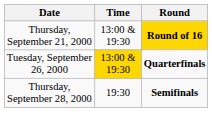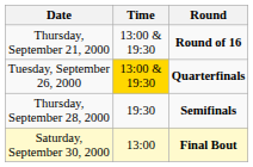 <table class="wikitable" style=" text-align:center; font-size:100%;" width="35%">
 <tr>
 <th>Date</th>
 <th>Time</th>
 <th>Round</th>
 </tr>
 <tr>
 <td>Thursday, September 21, 2000</td>
 <td>13:00 & 19:30</td>
-<td style="background: gold;"><strong>Round of 16</strong></td>
+<td><strong>Round of 16</strong></td>
 </tr>
 <tr>
 <td>Tuesday, September 26, 2000</td>
 <td style="background: gold;">13:00 & 19:30</td>
 <td><strong>Quarterfinals</strong></td>
 </tr>
 <tr>
 <td>Thursday, September 28, 2000</td>
 <td>19:30</td>
 <td><strong>Semifinals</strong></td>
 </tr>
+<tr>
+<td style=background:lemonchiffon>Saturday, September 30, 2000</td>
+<td style=background:lemonchiffon>13:00</td>
+<td style=background:lemonchiffon><strong>Final Bout</strong></td>
+</tr>
 </table>
